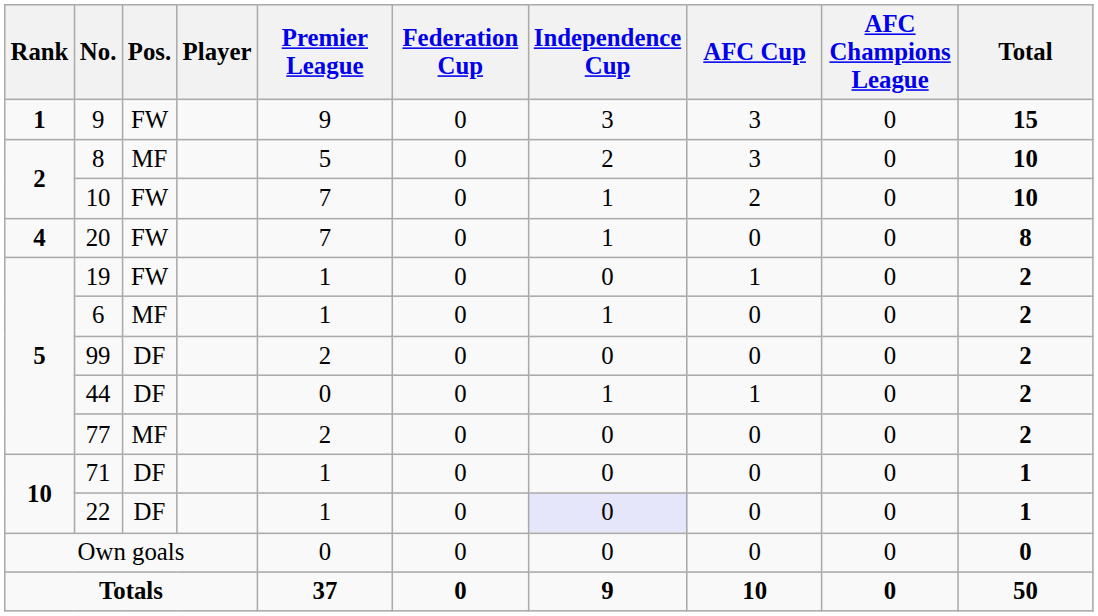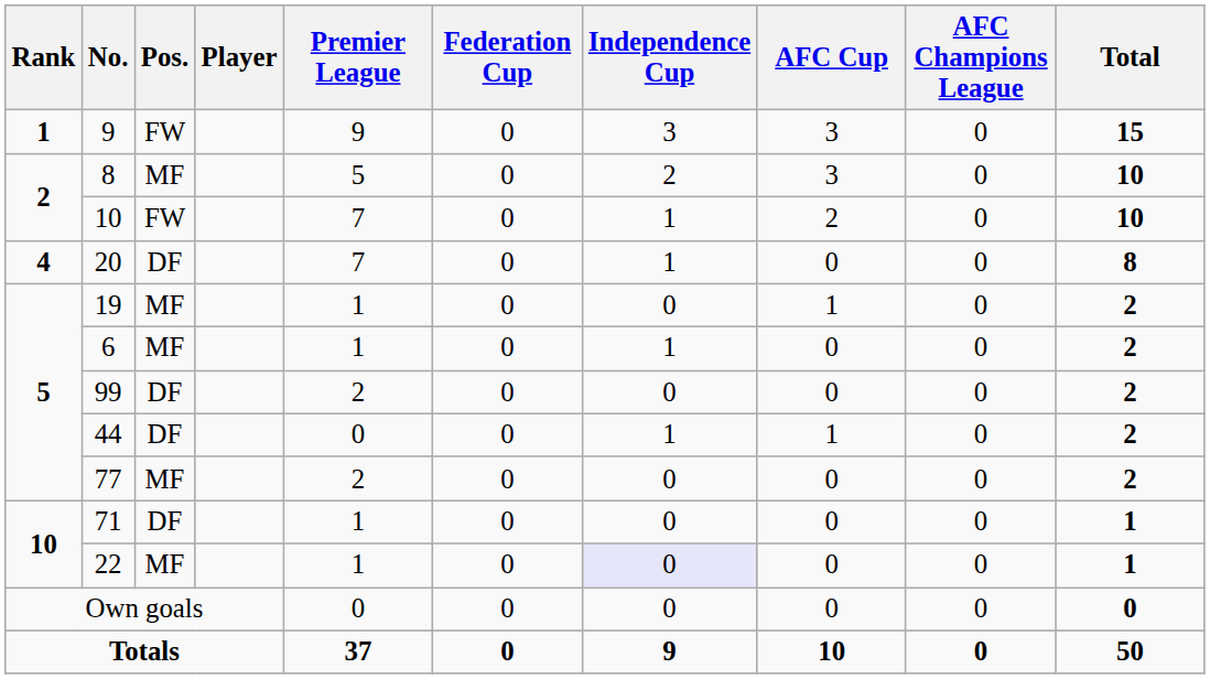 <table class="wikitable sortable alternance" style="text-align:center">
 <tr>
 <th>Rank</th>
 <th>No.</th>
 <th>Pos.</th>
 <th>Player</th>
 <th width="80"><a href='#'>Premier League</a></th>
 <th width="80"><a href='#'>Federation Cup</a></th>
 <th width="80"><a href='#'>Independence Cup</a></th>
 <th width="80"><a href='#'>AFC Cup</a></th>
 <th width="80"><a href='#'>AFC Champions League</a></th>
 <th width="80">Total</th>
 </tr>
 <tr>
 <td><strong>1</strong></td>
 <td>9</td>
 <td>FW</td>
 <td></td>
 <td>9</td>
 <td>0</td>
 <td>3</td>
 <td>3</td>
 <td>0</td>
 <td><strong>15</strong></td>
 </tr>
 <tr>
 <td rowspan="2"><strong>2</strong></td>
 <td>8</td>
 <td>MF</td>
 <td></td>
 <td>5</td>
 <td>0</td>
 <td>2</td>
 <td>3</td>
 <td>0</td>
 <td><strong>10</strong></td>
 </tr>
 <tr>
 <td>10</td>
 <td>FW</td>
 <td></td>
 <td>7</td>
 <td>0</td>
 <td>1</td>
 <td>2</td>
 <td>0</td>
 <td><strong>10</strong></td>
 </tr>
 <tr>
 <td><strong>4</strong></td>
 <td>20</td>
-<td>FW</td>
+<td>DF</td>
 <td></td>
 <td>7</td>
 <td>0</td>
 <td>1</td>
 <td>0</td>
 <td>0</td>
 <td><strong>8</strong></td>
 </tr>
 <tr>
 <td rowspan="5"><strong>5</strong></td>
 <td>19</td>
-<td>FW</td>
+<td>MF</td>
 <td></td>
 <td>1</td>
 <td>0</td>
 <td>0</td>
 <td>1</td>
 <td>0</td>
 <td><strong>2</strong></td>
 </tr>
 <tr>
 <td>6</td>
 <td>MF</td>
 <td></td>
 <td>1</td>
 <td>0</td>
 <td>1</td>
 <td>0</td>
 <td>0</td>
 <td><strong>2</strong></td>
 </tr>
 <tr>
 <td>99</td>
 <td>DF</td>
 <td></td>
 <td>2</td>
 <td>0</td>
 <td>0</td>
 <td>0</td>
 <td>0</td>
 <td><strong>2</strong></td>
 </tr>
 <tr>
 <td>44</td>
 <td>DF</td>
 <td></td>
 <td>0</td>
 <td>0</td>
 <td>1</td>
 <td>1</td>
 <td>0</td>
 <td><strong>2</strong></td>
 </tr>
 <tr>
 <td>77</td>
 <td>MF</td>
 <td></td>
 <td>2</td>
 <td>0</td>
 <td>0</td>
 <td>0</td>
 <td>0</td>
 <td><strong>2</strong></td>
 </tr>
 <tr>
 <td rowspan="2"><strong>10</strong></td>
 <td>71</td>
 <td>DF</td>
 <td></td>
 <td>1</td>
 <td>0</td>
 <td>0</td>
 <td>0</td>
 <td>0</td>
 <td><strong>1</strong></td>
 </tr>
 <tr>
 <td>22</td>
-<td>DF</td>
+<td>MF</td>
 <td></td>
 <td>1</td>
 <td>0</td>
 <td style="background: lavender;">0</td>
 <td>0</td>
 <td>0</td>
 <td><strong>1</strong></td>
 </tr>
 <tr>
 <td colspan="4">Own goals</td>
 <td>0</td>
 <td>0</td>
 <td>0</td>
 <td>0</td>
 <td>0</td>
 <td><strong>0</strong></td>
 </tr>
 <tr class="sortbottom">
 <td colspan="4"><strong>Totals</strong></td>
 <td><strong>37</strong></td>
 <td><strong>0</strong></td>
 <td><strong>9</strong></td>
 <td><strong>10</strong></td>
 <td><strong>0</strong></td>
 <td><strong>50</strong></td>
 </tr>
 </table>
